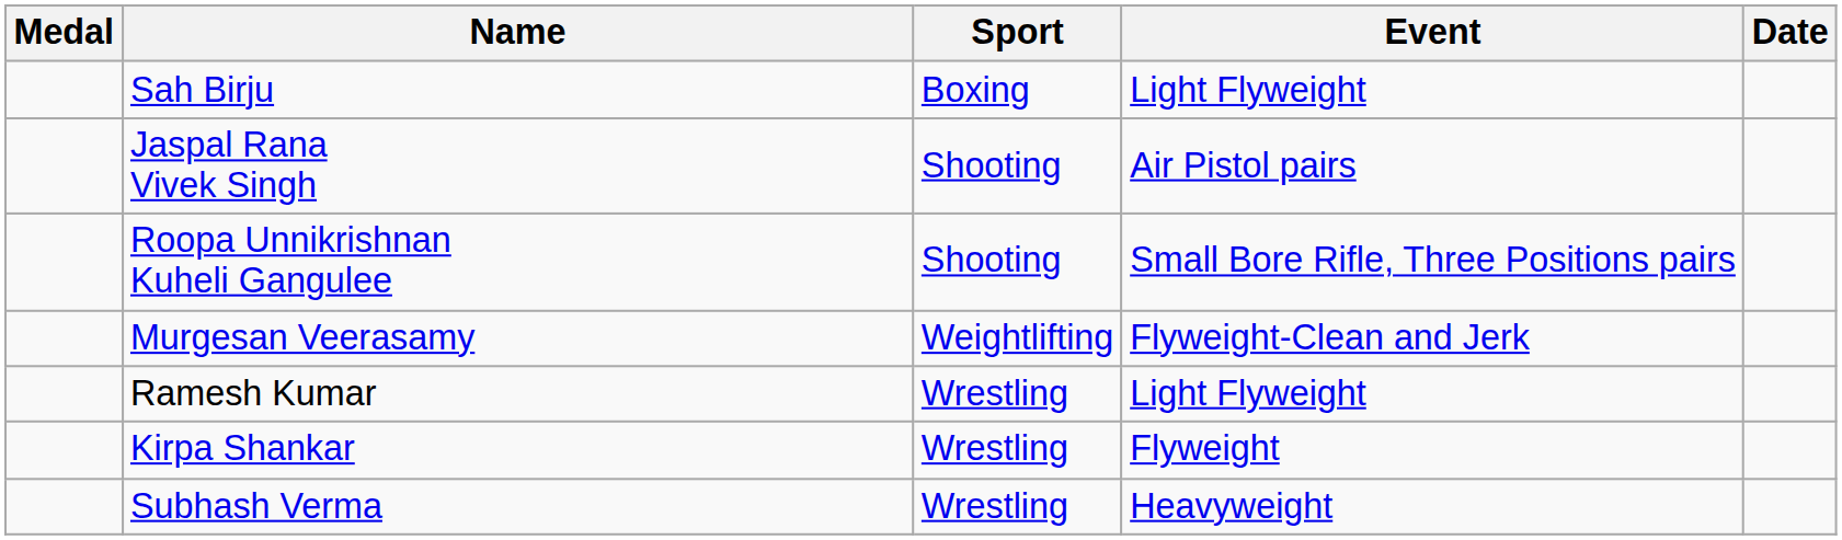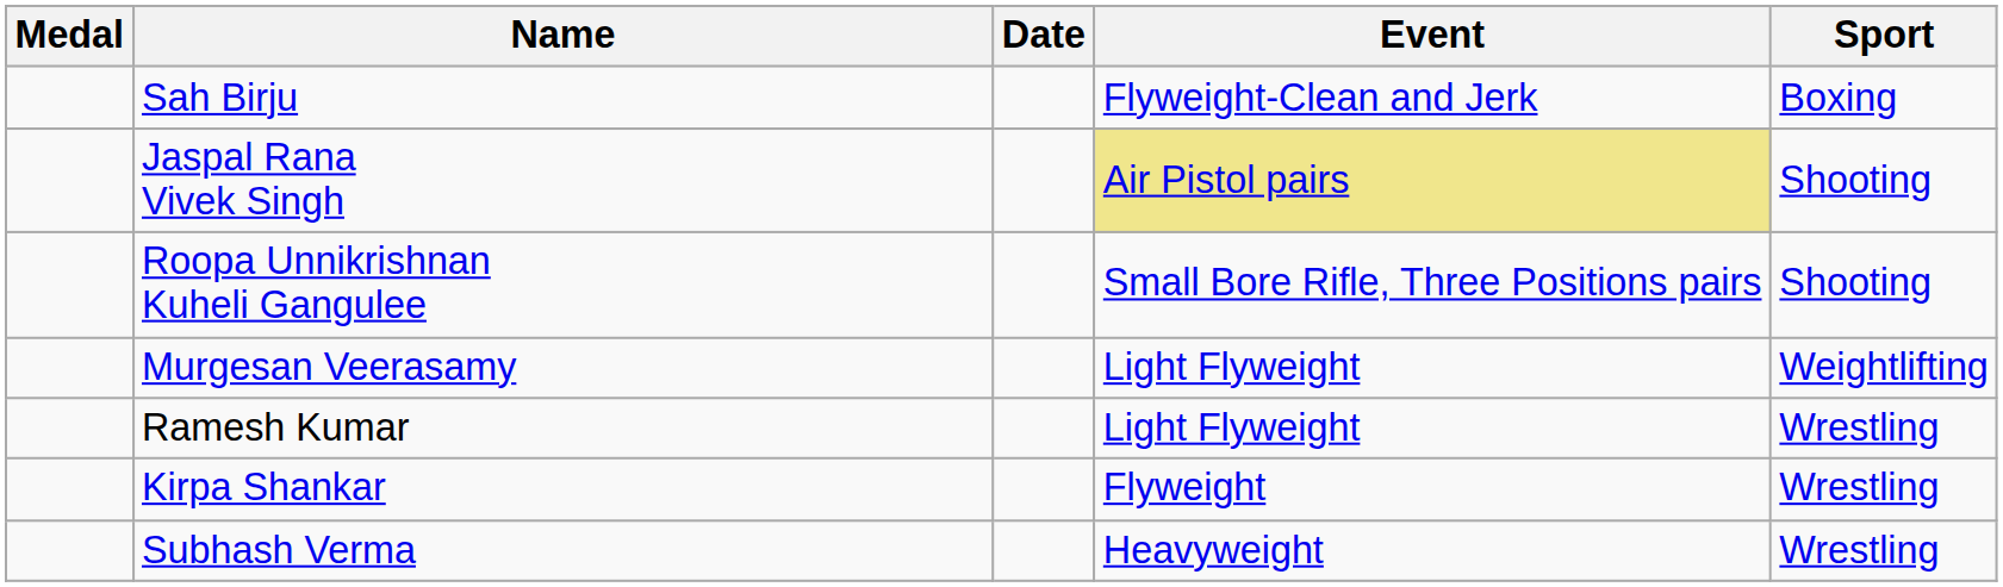 <table class="wikitable sortable">
 <tr>
 <th>Medal</th>
 <th width=350px>Name</th>
+<th>Date</th>
+<th>Event</th>
 <th>Sport</th>
-<th>Event</th>
-<th>Date</th>
 </tr>
 <tr>
 <td></td>
 <td><a href='#'>Sah Birju</a></td>
+<td></td>
+<td><a href='#'>Flyweight-Clean and Jerk</a></td>
 <td><a href='#'>Boxing</a></td>
-<td><a href='#'>Light Flyweight</a></td>
-<td></td>
 </tr>
 <tr>
 <td></td>
 <td><a href='#'>Jaspal Rana</a><br><a href='#'>Vivek Singh</a></td>
+<td></td>
+<td style="background: khaki;"><a href='#'>Air Pistol pairs</a></td>
 <td><a href='#'>Shooting</a></td>
-<td><a href='#'>Air Pistol pairs</a></td>
-<td></td>
 </tr>
 <tr>
 <td></td>
 <td><a href='#'>Roopa Unnikrishnan</a><br><a href='#'>Kuheli Gangulee</a></td>
+<td></td>
+<td><a href='#'>Small Bore Rifle, Three Positions pairs</a></td>
 <td><a href='#'>Shooting</a></td>
-<td><a href='#'>Small Bore Rifle, Three Positions pairs</a></td>
-<td></td>
 </tr>
 <tr>
 <td></td>
 <td><a href='#'>Murgesan Veerasamy</a></td>
+<td></td>
+<td><a href='#'>Light Flyweight</a></td>
 <td><a href='#'>Weightlifting</a></td>
-<td><a href='#'>Flyweight-Clean and Jerk</a></td>
-<td></td>
 </tr>
 <tr>
 <td></td>
 <td>Ramesh Kumar</td>
+<td></td>
+<td><a href='#'>Light Flyweight</a></td>
 <td><a href='#'>Wrestling</a></td>
-<td><a href='#'>Light Flyweight</a></td>
-<td></td>
 </tr>
 <tr>
 <td></td>
 <td><a href='#'>Kirpa Shankar</a></td>
+<td></td>
+<td><a href='#'>Flyweight</a></td>
 <td><a href='#'>Wrestling</a></td>
-<td><a href='#'>Flyweight</a></td>
-<td></td>
 </tr>
 <tr>
 <td></td>
 <td><a href='#'>Subhash Verma</a></td>
+<td></td>
+<td><a href='#'>Heavyweight</a></td>
 <td><a href='#'>Wrestling</a></td>
-<td><a href='#'>Heavyweight</a></td>
-<td></td>
 </tr>
 </table>
